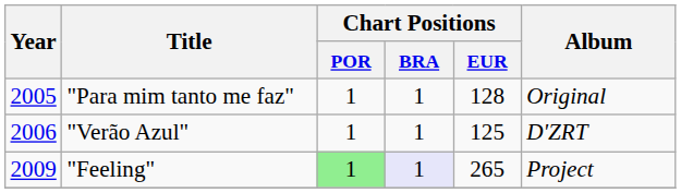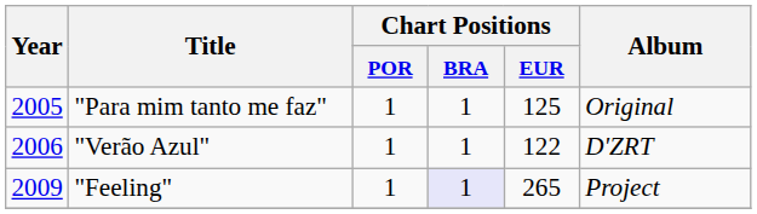 <table class="wikitable">
 <tr>
 <th width="25" rowspan="2">Year</th>
 <th width="170" rowspan="2">Title</th>
 <th colspan="3">Chart Positions</th>
 <th width="100" rowspan="2">Album</th>
 </tr>
 <tr>
 <th width="40"><small><a href='#'>POR</a></small></th>
 <th width="40"><small><a href='#'>BRA</a></small></th>
 <th width="40"><small><a href='#'>EUR</a></small></th>
 </tr>
 <tr>
 <td rowspan="1"><a href='#'>2005</a></td>
 <td>"Para mim tanto me faz"</td>
 <td align="center">1</td>
 <td align="center">1</td>
-<td align="center">128</td>
+<td align="center">125</td>
 <td><em>Original</em></td>
 </tr>
 <tr>
 <td rowspan="1"><a href='#'>2006</a></td>
 <td>"Verão Azul"</td>
 <td align="center">1</td>
 <td align="center">1</td>
-<td align="center">125</td>
+<td align="center">122</td>
 <td><em>D'ZRT</em></td>
 </tr>
 <tr>
 <td rowspan="1"><a href='#'>2009</a></td>
 <td>"Feeling"</td>
-<td align="center" style="background: lightgreen;">1</td>
+<td align="center">1</td>
 <td align="center" style="background: lavender;">1</td>
 <td align="center">265</td>
 <td><em>Project</em></td>
 </tr>
 <tr>
 </tr>
 </table>
